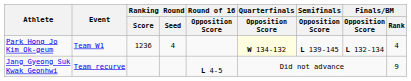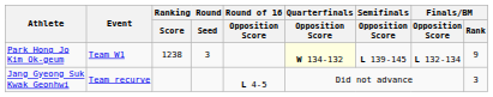 <table class="wikitable" style="text-align: center; font-size:90%">
 <tr>
 <th rowspan="2">Athlete</th>
 <th rowspan="2">Event</th>
 <th colspan="2">Ranking Round</th>
 <th>Round of 16</th>
 <th>Quarterfinals</th>
 <th>Semifinals</th>
 <th colspan="2">Finals/BM</th>
 </tr>
 <tr style="font-size:95%">
 <th>Score</th>
 <th>Seed</th>
 <th>Opposition<br>Score</th>
 <th>Opposition<br>Score</th>
 <th>Opposition<br>Score</th>
 <th>Opposition<br>Score</th>
 <th>Rank</th>
 </tr>
 <tr>
 <td align=left><a href='#'>Park Hong Jo</a><br><a href='#'>Kim Ok-geum</a></td>
 <td align=left><a href='#'>Team W1</a></td>
-<td>1236</td>
-<td>4</td>
+<td>1238</td>
+<td>3</td>
 <td></td>
 <td style="background: lightyellow;"><br><strong>W</strong> 134-132</td>
 <td><br><strong>L</strong> 139-145</td>
 <td><br><strong>L</strong> 132-134</td>
-<td>4</td>
+<td>9</td>
 </tr>
 <tr>
 <td align=left><a href='#'>Jang Gyeong Suk</a><br><a href='#'>Kwak Geonhwi</a></td>
 <td align=left><a href='#'>Team recurve</a></td>
 <td></td>
 <td></td>
 <td><br><strong>L</strong> 4-5</td>
 <td colspan=3>Did not advance</td>
-<td>9</td>
+<td>3</td>
 </tr>
 </table>
